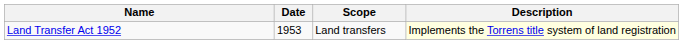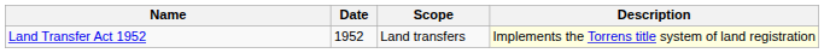 <table class="wikitable sortable">
 <tr>
 <th>Name</th>
 <th>Date</th>
 <th>Scope</th>
 <th>Description</th>
 </tr>
 <tr>
 <td style="width:24em;"><a href='#'>Land Transfer Act 1952</a></td>
-<td style="width:3em;">1953</td>
+<td style="width:3em;">1952</td>
 <td style="width:8em;">Land transfers</td>
 <td style="background: lightyellow;">Implements the <a href='#'>Torrens title</a> system of land registration</td>
 </tr>
 </table>
